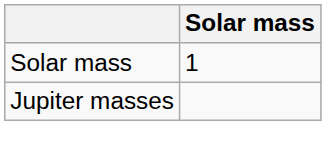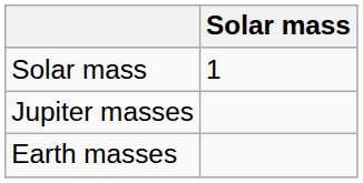 <table class="wikitable" border="1">
 <tr>
 <th></th>
 <th>Solar mass</th>
 </tr>
 <tr>
 <td>Solar mass</td>
 <td>1</td>
 </tr>
 <tr>
 <td>Jupiter masses</td>
 <td></td>
 </tr>
+<tr>
+<td>Earth masses</td>
+<td></td>
+</tr>
 </table>
